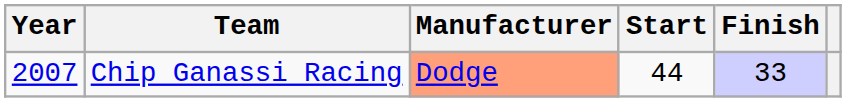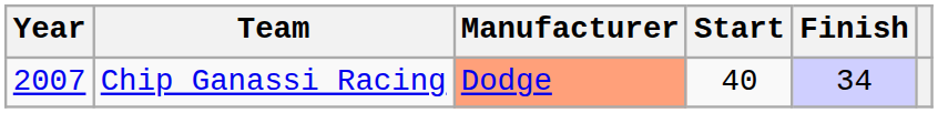 <table class="wikitable" style="font-size: 90%;">
 <tr>
 <th scope="col">Year</th>
 <th scope="col">Team</th>
 <th scope="col">Manufacturer</th>
 <th scope="col">Start</th>
 <th scope="col">Finish</th>
 <th scope="col"></th>
 </tr>
 <tr>
 <td><a href='#'>2007</a></td>
 <td nowrap><a href='#'>Chip Ganassi Racing</a></td>
 <td style="background: lightsalmon;"><a href='#'>Dodge</a></td>
-<td align=center>44</td>
-<td align=center style="background:#CFCFFF;">33</td>
+<td align=center>40</td>
+<td align=center style="background:#CFCFFF;">34</td>
 <th></th>
 </tr>
 </table>
